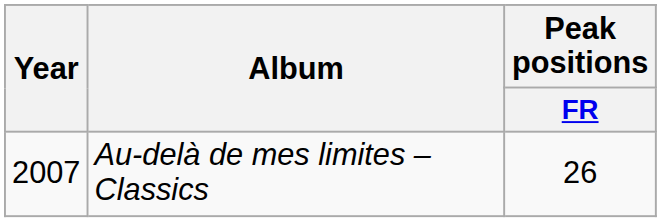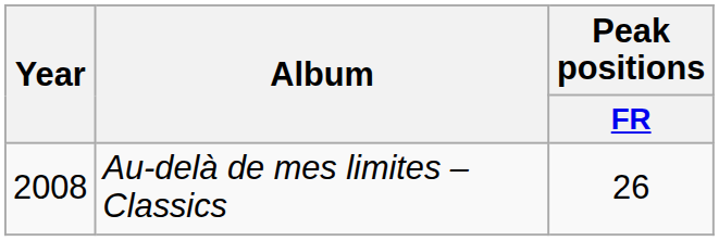 <table class="wikitable">
 <tr>
 <th align="center" rowspan="2" width="10">Year</th>
 <th align="center" rowspan="2" width="210">Album</th>
 <th align="center" colspan="1" width="30">Peak positions</th>
 </tr>
 <tr>
 <th scope="col" style="width:3em;font-size:90%;"><a href='#'>FR</a><br></th>
 </tr>
 <tr>
-<td align="center">2007</td>
+<td align="center">2008</td>
 <td><em>Au-delà de mes limites – Classics</em></td>
 <td align="center">26</td>
 </tr>
 </table>
